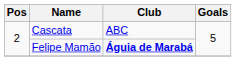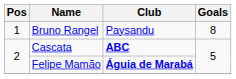 <table class="wikitable" border="1">
 <tr>
 <th width="23">Pos</th>
 <th>Name</th>
 <th>Club</th>
 <th>Goals</th>
 </tr>
 <tr>
+<td align=center rowspan=1>1</td>
+<td> <a href='#'>Bruno Rangel</a></td>
+<td><a href='#'>Paysandu</a></td>
+<td align=center rowspan=1>8</td>
+</tr>
+<tr>
 <td align=center rowspan=2>2</td>
 <td> <a href='#'>Cascata</a></td>
-<td><a href='#'>ABC</a></td>
+<td><strong><a href='#'>ABC</a></strong></td>
 <td align=center rowspan=2>5</td>
 </tr>
 <tr>
 <td> <a href='#'>Felipe Mamão</a></td>
 <td><strong><a href='#'>Águia de Marabá</a></strong></td>
 </tr>
 <tr>
 </tr>
 </table>
